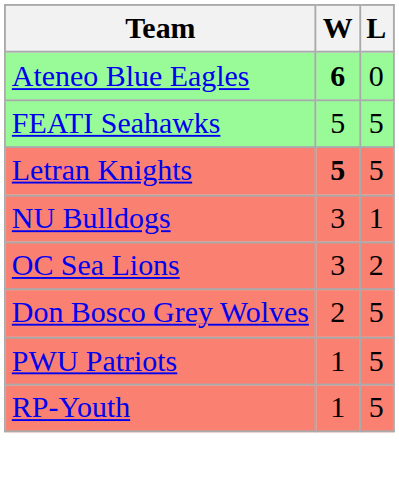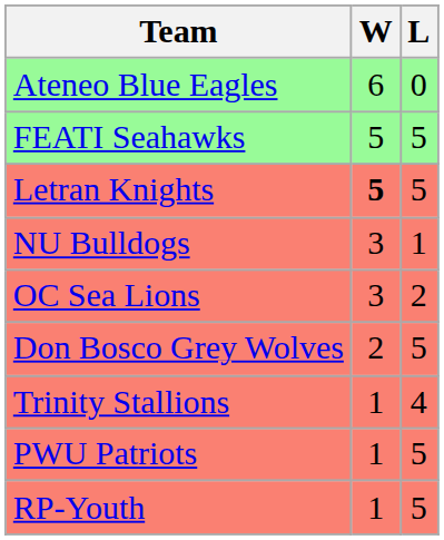 <table class="wikitable" align="center"|>
 <tr>
 <th>Team</th>
 <th>W</th>
 <th>L</th>
 </tr>
 <tr style="text-align:center; background:#98fb98;">
 <td align="left"><a href='#'>Ateneo Blue Eagles</a></td>
-<td><strong>6</strong></td>
+<td>6</td>
 <td>0</td>
 </tr>
 <tr style="text-align:center; background:#98fb98;">
 <td align="left"><a href='#'>FEATI Seahawks</a></td>
 <td>5</td>
 <td>5</td>
 </tr>
 <tr style="text-align:center; background:salmon;">
 <td align="left"><a href='#'>Letran Knights</a></td>
 <td><strong>5</strong></td>
 <td>5</td>
 </tr>
 <tr style="text-align:center; background:salmon;">
 <td align="left"><a href='#'>NU Bulldogs</a></td>
 <td>3</td>
 <td>1</td>
 </tr>
 <tr style="text-align:center; background:salmon;">
 <td align="left"><a href='#'>OC Sea Lions</a></td>
 <td>3</td>
 <td>2</td>
 </tr>
 <tr style="text-align:center; background:salmon;">
 <td align="left"><a href='#'>Don Bosco Grey Wolves</a></td>
 <td>2</td>
 <td>5</td>
 </tr>
 <tr style="text-align:center; background:salmon;">
+<td align="left"><a href='#'>Trinity Stallions</a></td>
+<td>1</td>
+<td>4</td>
+</tr>
+<tr style="text-align:center; background:salmon;">
 <td align="left"><a href='#'>PWU Patriots</a></td>
 <td>1</td>
 <td>5</td>
 </tr>
 <tr style="text-align:center; background:salmon;">
 <td align="left"><a href='#'>RP-Youth</a></td>
 <td>1</td>
 <td>5</td>
 </tr>
 </table>
